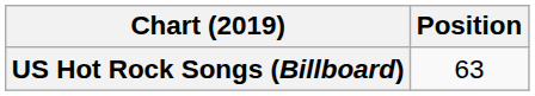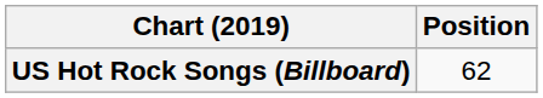 <table class="wikitable plainrowheaders" style="text-align:center">
 <tr>
 <th>Chart (2019)</th>
 <th>Position</th>
 </tr>
 <tr>
 <th scope="row">US Hot Rock Songs (<em>Billboard</em>)</th>
-<td>63</td>
+<td>62</td>
 </tr>
 </table>
